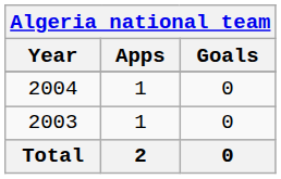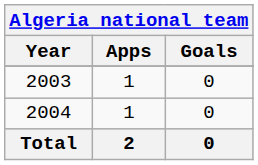 <table class="wikitable" style="text-align:center">
 <tr>
 <th colspan=3><a href='#'>Algeria national team</a></th>
 </tr>
 <tr>
 <th>Year</th>
 <th>Apps</th>
 <th>Goals</th>
 </tr>
 <tr>
 </tr>
 <tr>
-<td>2004</td>
+<td>2003</td>
 <td>1</td>
 <td>0</td>
 </tr>
 <tr>
-<td>2003</td>
+<td>2004</td>
 <td>1</td>
 <td>0</td>
 </tr>
 <tr>
 <th>Total</th>
 <th>2</th>
 <th>0</th>
 </tr>
 </table>
